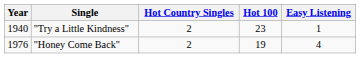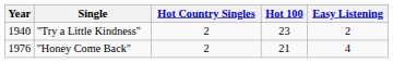 <table border=1 cellspacing=0 cellpadding=2 width="550px" class="wikitable">
 <tr>
 <th align="left">Year</th>
 <th align="left">Single</th>
 <th align="left"><a href='#'>Hot Country Singles</a></th>
 <th align="left"><a href='#'>Hot 100</a></th>
 <th align="left"><a href='#'>Easy Listening</a></th>
 </tr>
 <tr>
 <td align="center">1940</td>
 <td align="left">"Try a Little Kindness"</td>
 <td align="center">2</td>
 <td align="center">23</td>
-<td align="center">1</td>
+<td align="center">2</td>
 </tr>
 <tr>
 <td align="center">1976</td>
 <td align="left">"Honey Come Back"</td>
 <td align="center">2</td>
-<td align="center">19</td>
+<td align="center">21</td>
 <td align="center">4</td>
 </tr>
 </table>
